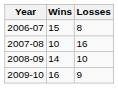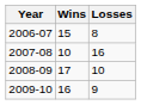 <table class="wikitable" style="margin: 0 auto;">
 <tr>
 <th>Year</th>
 <th>Wins</th>
 <th>Losses</th>
 </tr>
 <tr>
 <td>2006-07</td>
 <td>15</td>
 <td>8</td>
 </tr>
 <tr>
 <td>2007-08</td>
 <td>10</td>
 <td>16</td>
 </tr>
 <tr>
 <td>2008-09</td>
-<td>14</td>
+<td>17</td>
 <td>10</td>
 </tr>
 <tr>
 <td>2009-10</td>
 <td>16</td>
 <td>9</td>
 </tr>
 </table>
